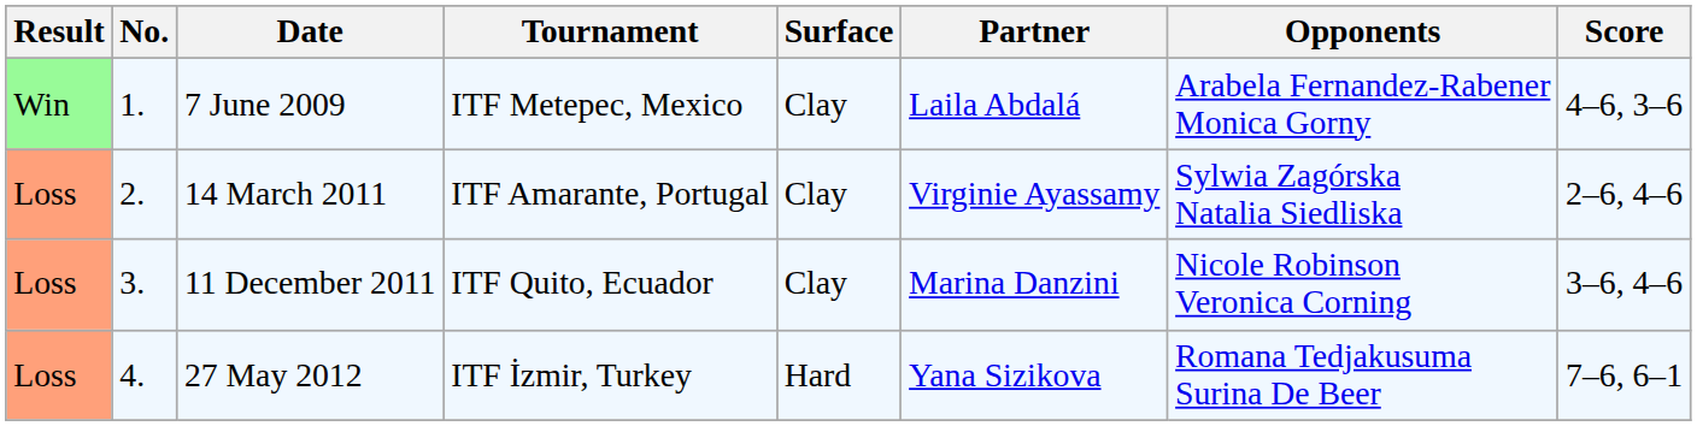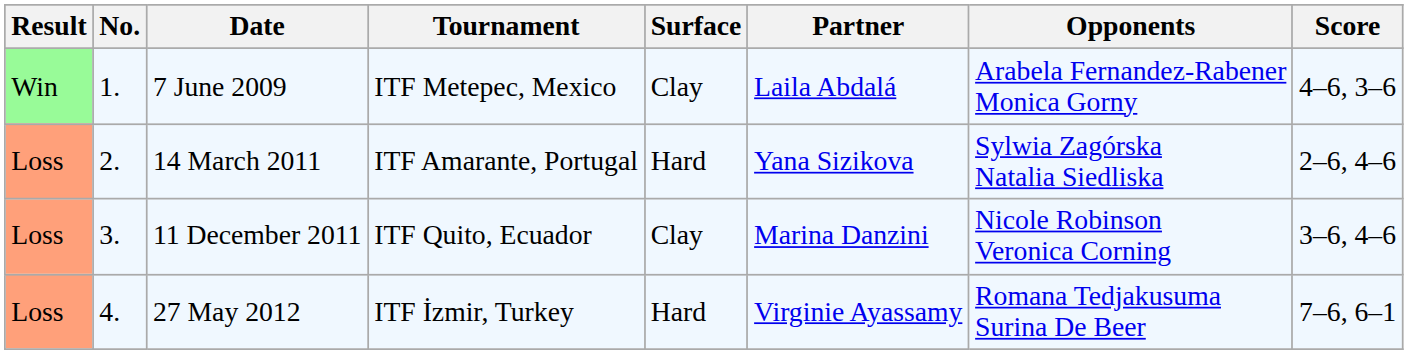 <table class="sortable wikitable">
 <tr>
 <th>Result</th>
 <th>No.</th>
 <th>Date</th>
 <th>Tournament</th>
 <th>Surface</th>
 <th>Partner</th>
 <th>Opponents</th>
 <th>Score</th>
 </tr>
 <tr bgcolor="#f0f8ff">
 <td bgcolor="98FB98">Win</td>
 <td>1.</td>
 <td>7 June 2009</td>
 <td>ITF Metepec, Mexico</td>
 <td>Clay</td>
 <td> <a href='#'>Laila Abdalá</a></td>
 <td> <a href='#'>Arabela Fernandez-Rabener</a> <br>  <a href='#'>Monica Gorny</a></td>
 <td>4–6, 3–6</td>
 </tr>
 <tr style="background:#f0f8ff;">
 <td style="background:#ffa07a;">Loss</td>
 <td>2.</td>
 <td>14 March 2011</td>
 <td>ITF Amarante, Portugal</td>
-<td>Clay</td>
-<td> <a href='#'>Virginie Ayassamy</a></td>
+<td>Hard</td>
+<td> <a href='#'>Yana Sizikova</a></td>
 <td> <a href='#'>Sylwia Zagórska</a> <br>  <a href='#'>Natalia Siedliska</a></td>
 <td>2–6, 4–6</td>
 </tr>
 <tr style="background:#f0f8ff;">
 <td style="background:#ffa07a;">Loss</td>
 <td>3.</td>
 <td>11 December 2011</td>
 <td>ITF Quito, Ecuador</td>
 <td>Clay</td>
 <td> <a href='#'>Marina Danzini</a></td>
 <td> <a href='#'>Nicole Robinson</a> <br>  <a href='#'>Veronica Corning</a></td>
 <td>3–6, 4–6</td>
 </tr>
 <tr style="background:#f0f8ff;">
 <td style="background:#ffa07a;">Loss</td>
 <td>4.</td>
 <td>27 May 2012</td>
 <td>ITF İzmir, Turkey</td>
 <td>Hard</td>
-<td> <a href='#'>Yana Sizikova</a></td>
+<td> <a href='#'>Virginie Ayassamy</a></td>
 <td> <a href='#'>Romana Tedjakusuma</a> <br>  <a href='#'>Surina De Beer</a></td>
 <td>7–6, 6–1</td>
 </tr>
 </table>
